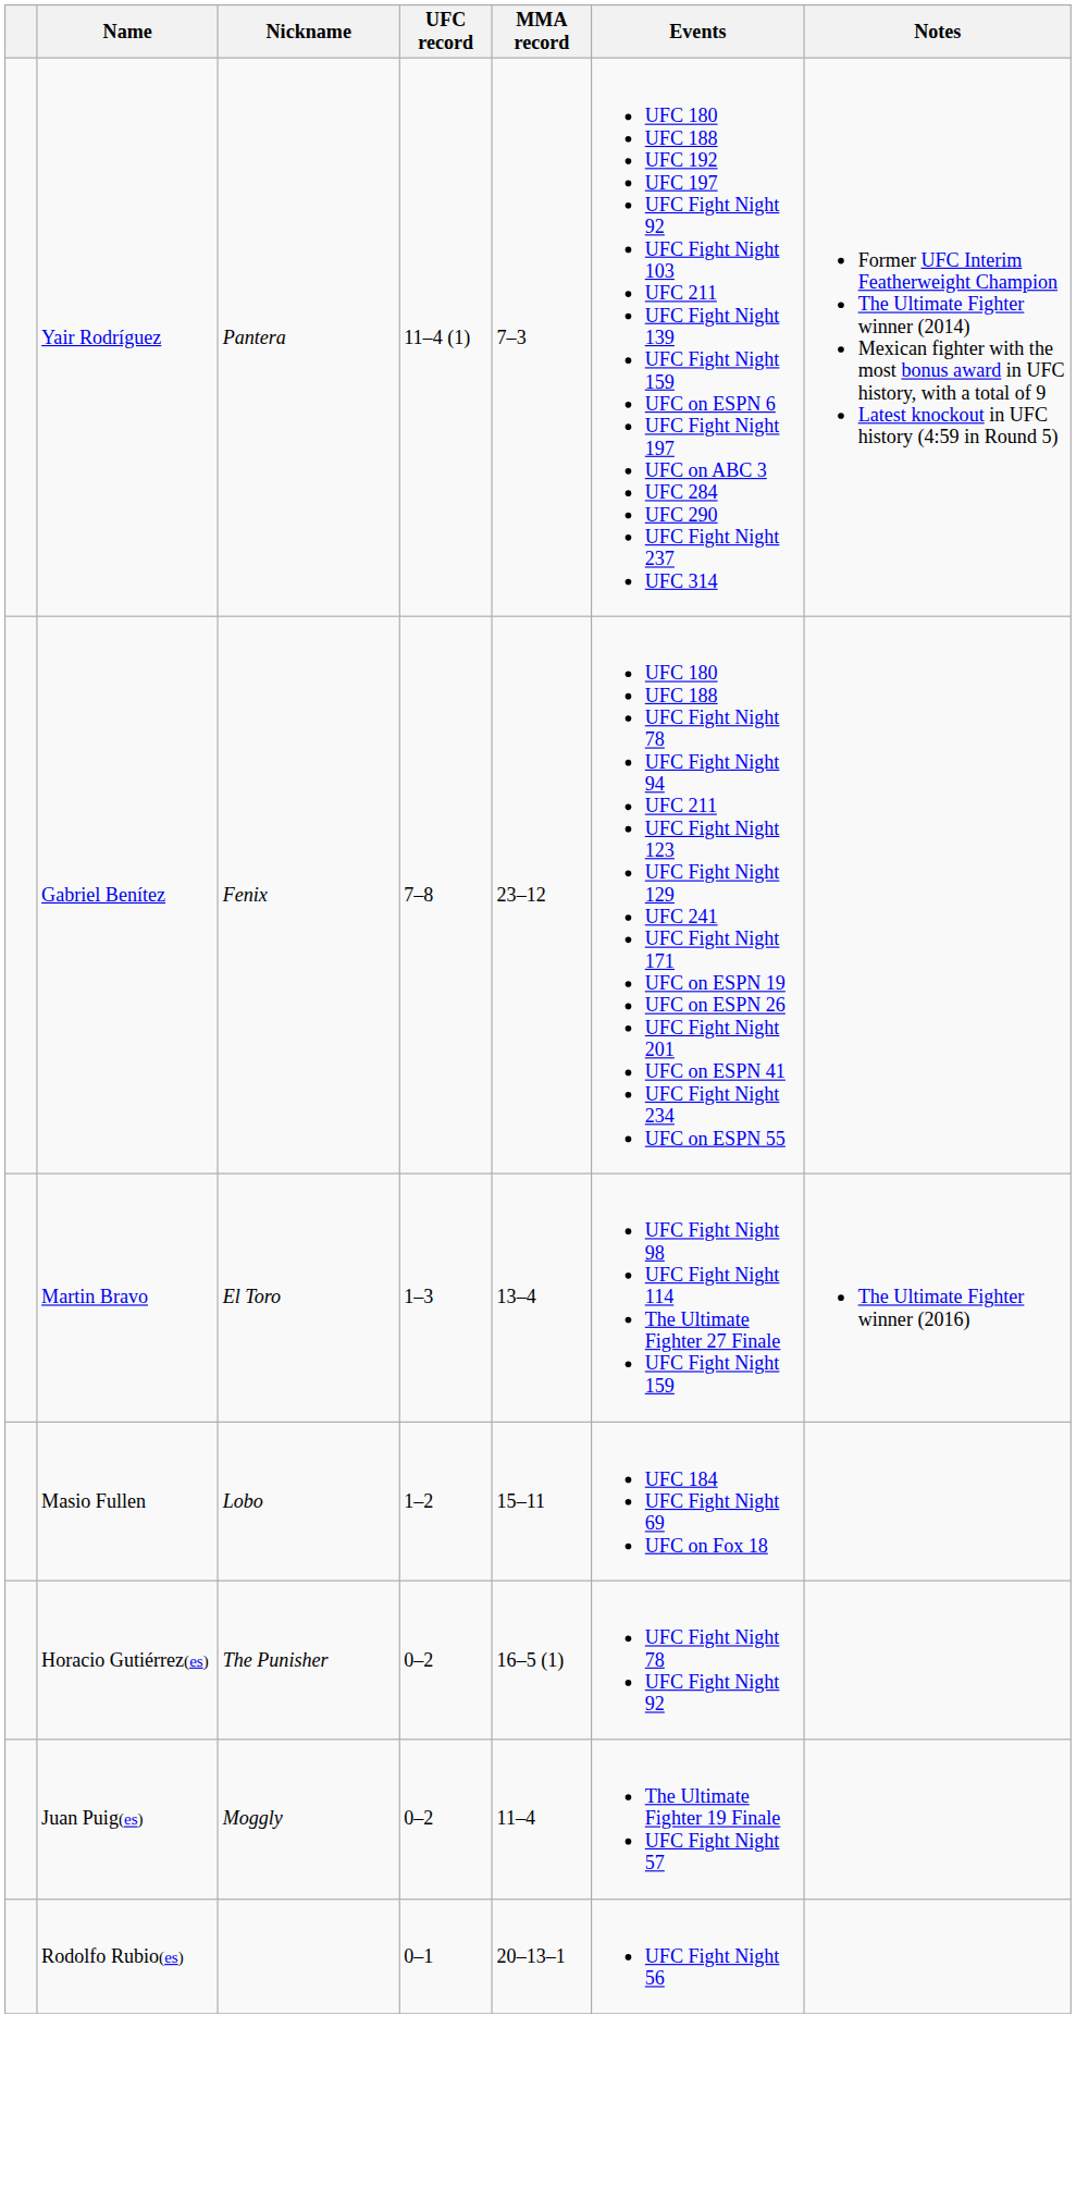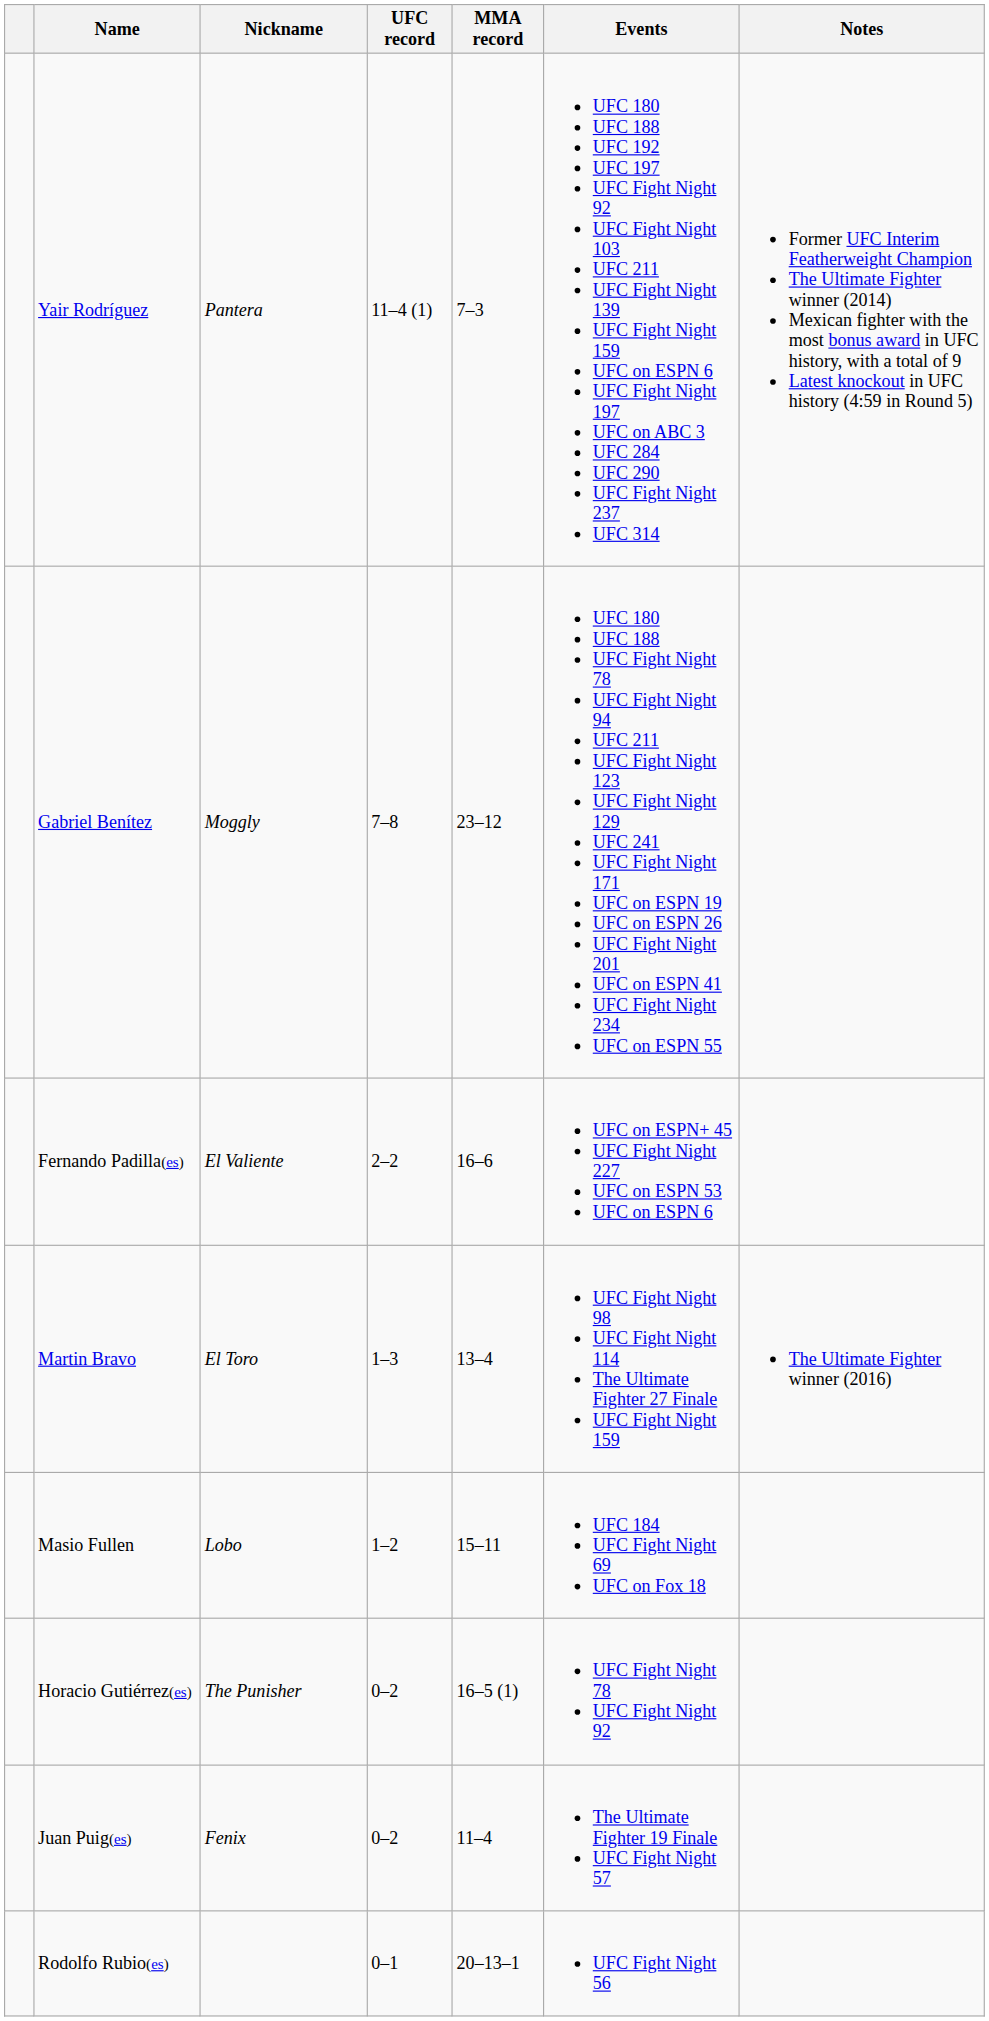 <table class="wikitable sortable" style=" style="width:80%; text-align:center">
 <tr>
 <th width=3%></th>
 <th style="width:17%;">Name</th>
 <th style="width:17%;">Nickname</th>
 <th data-sort-type="number">UFC record</th>
 <th data-sort-type="number">MMA record</th>
 <th style="width:20%;">Events</th>
 <th style="width:25%;">Notes</th>
 </tr>
 <tr>
 <td></td>
 <td><a href='#'>Yair Rodríguez</a></td>
 <td><em>Pantera</em></td>
 <td>11–4 (1)</td>
 <td>7–3</td>
 <td><br><ul><li><a href='#'>UFC 180</a></li><li><a href='#'>UFC 188</a></li><li><a href='#'>UFC 192</a></li><li><a href='#'>UFC 197</a></li><li><a href='#'>UFC Fight Night 92</a></li><li><a href='#'>UFC Fight Night 103</a></li><li><a href='#'>UFC 211</a></li><li><a href='#'>UFC Fight Night 139</a></li><li><a href='#'>UFC Fight Night 159</a></li><li><a href='#'>UFC on ESPN 6</a></li><li><a href='#'>UFC Fight Night 197</a></li><li><a href='#'>UFC on ABC 3</a></li><li><a href='#'>UFC 284</a></li><li><a href='#'>UFC 290</a></li><li><a href='#'>UFC Fight Night 237</a></li><li><a href='#'>UFC 314</a></li></ul></td>
 <td><br><ul><li>Former <a href='#'>UFC Interim Featherweight Champion</a></li><li><a href='#'>The Ultimate Fighter</a> winner (2014)</li><li>Mexican fighter with the most <a href='#'>bonus award</a> in UFC history, with a total of 9</li><li><a href='#'>Latest knockout</a> in UFC history (4:59 in Round 5)</li></ul></td>
 </tr>
 <tr>
 <td></td>
 <td><a href='#'>Gabriel Benítez</a></td>
-<td><em>Fenix</em></td>
+<td><em>Moggly</em></td>
 <td>7–8</td>
 <td>23–12</td>
 <td><br><ul><li><a href='#'>UFC 180</a></li><li><a href='#'>UFC 188</a></li><li><a href='#'>UFC Fight Night 78</a></li><li><a href='#'>UFC Fight Night 94</a></li><li><a href='#'>UFC 211</a></li><li><a href='#'>UFC Fight Night 123</a></li><li><a href='#'>UFC Fight Night 129</a></li><li><a href='#'>UFC 241</a></li><li><a href='#'>UFC Fight Night 171</a></li><li><a href='#'>UFC on ESPN 19</a></li><li><a href='#'>UFC on ESPN 26</a></li><li><a href='#'>UFC Fight Night 201</a></li><li><a href='#'>UFC on ESPN 41</a></li><li><a href='#'>UFC Fight Night 234</a></li><li><a href='#'>UFC on ESPN 55</a></li></ul></td>
+<td></td>
+</tr>
+<tr>
+<td></td>
+<td>Fernando Padilla<small>(<a href='#'>es</a>)</small></td>
+<td><em>El Valiente</em></td>
+<td>2–2</td>
+<td>16–6</td>
+<td><br><ul><li><a href='#'>UFC on ESPN+ 45</a></li><li><a href='#'>UFC Fight Night 227</a></li><li><a href='#'>UFC on ESPN 53</a></li><li><a href='#'>UFC on ESPN 6</a></li></ul></td>
 <td></td>
 </tr>
 <tr>
 <td></td>
 <td><a href='#'>Martin Bravo</a></td>
 <td><em>El Toro</em></td>
 <td>1–3</td>
 <td>13–4</td>
 <td><br><ul><li><a href='#'>UFC Fight Night 98</a></li><li><a href='#'>UFC Fight Night 114</a></li><li><a href='#'>The Ultimate Fighter 27 Finale</a></li><li><a href='#'>UFC Fight Night 159</a></li></ul></td>
 <td><br><ul><li><a href='#'>The Ultimate Fighter</a> winner (2016)</li></ul></td>
 </tr>
 <tr>
 <td></td>
 <td>Masio Fullen</td>
 <td><em>Lobo</em></td>
 <td>1–2</td>
 <td>15–11</td>
 <td><br><ul><li><a href='#'>UFC 184</a></li><li><a href='#'>UFC Fight Night 69</a></li><li><a href='#'>UFC on Fox 18</a></li></ul></td>
 <td></td>
 </tr>
 <tr>
 <td></td>
 <td>Horacio Gutiérrez<small>(<a href='#'>es</a>)</small></td>
 <td><em>The Punisher</em></td>
 <td>0–2</td>
 <td>16–5 (1)</td>
 <td><br><ul><li><a href='#'>UFC Fight Night 78</a></li><li><a href='#'>UFC Fight Night 92</a></li></ul></td>
 <td></td>
 </tr>
 <tr>
 <td></td>
 <td>Juan Puig<small>(<a href='#'>es</a>)</small></td>
-<td><em>Moggly</em></td>
+<td><em>Fenix</em></td>
 <td>0–2</td>
 <td>11–4</td>
 <td><br><ul><li><a href='#'>The Ultimate Fighter 19 Finale</a></li><li><a href='#'>UFC Fight Night 57</a></li></ul></td>
 <td></td>
 </tr>
 <tr>
 <td></td>
 <td>Rodolfo Rubio<small>(<a href='#'>es</a>)</small></td>
 <td></td>
 <td>0–1</td>
 <td>20–13–1</td>
 <td><br><ul><li><a href='#'>UFC Fight Night 56</a></li></ul></td>
 <td></td>
 </tr>
 </table>
